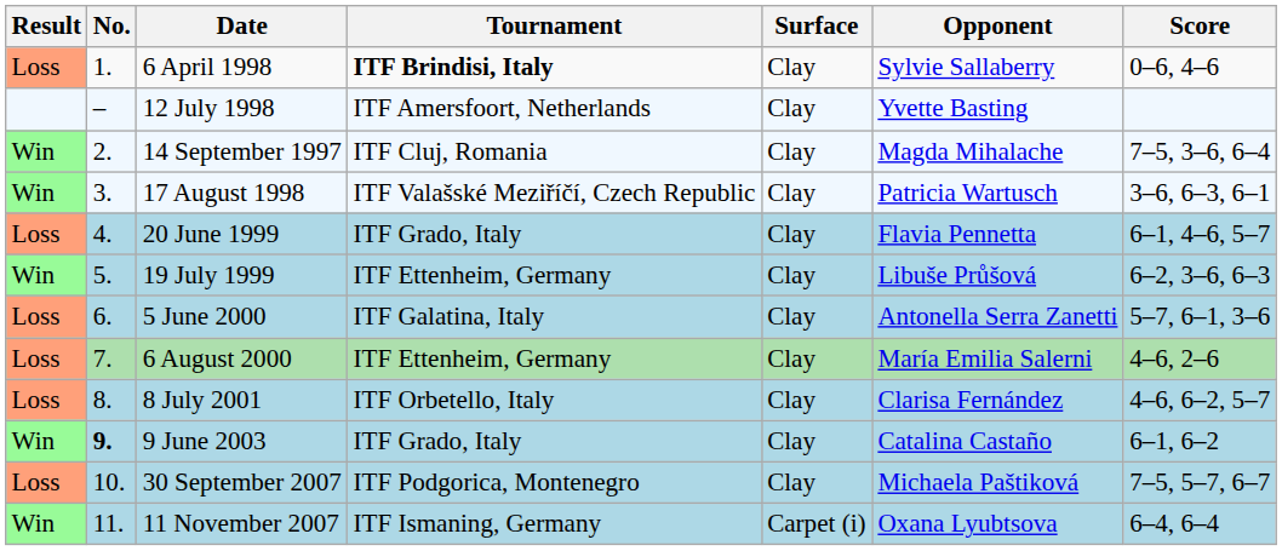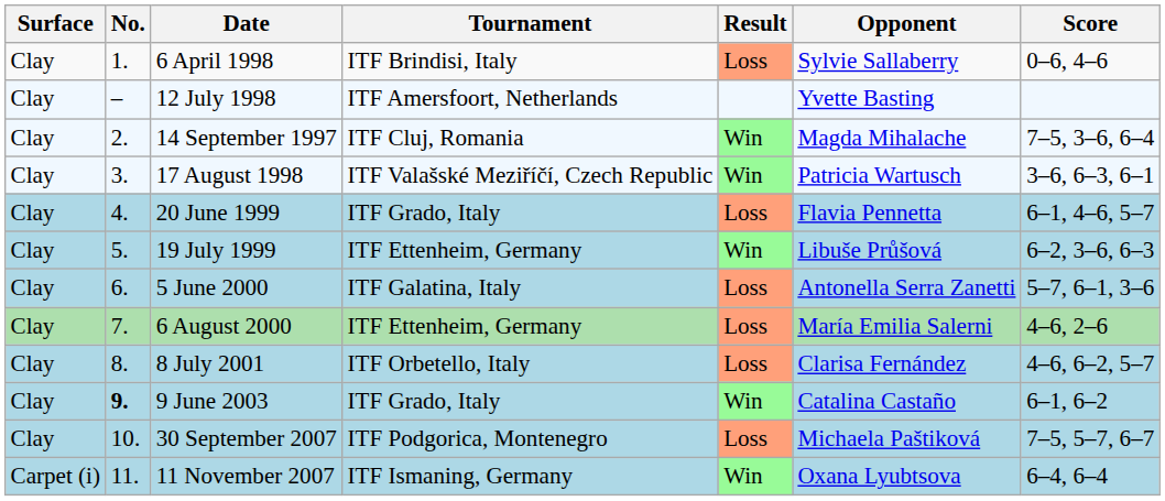 <table class="sortable wikitable" style=font-size:97%>
 <tr>
-<th>Result</th>
+<th>Surface</th>
 <th>No.</th>
 <th>Date</th>
 <th>Tournament</th>
-<th>Surface</th>
+<th>Result</th>
 <th>Opponent</th>
 <th class="unsortable">Score</th>
 </tr>
 <tr>
-<td style="background:#ffa07a;">Loss</td>
+<td>Clay</td>
 <td>1.</td>
 <td>6 April 1998</td>
-<td><strong>ITF Brindisi, Italy</strong></td>
-<td>Clay</td>
+<td>ITF Brindisi, Italy</td>
+<td style="background:#ffa07a;">Loss</td>
 <td> <a href='#'>Sylvie Sallaberry</a></td>
 <td>0–6, 4–6</td>
 </tr>
 <tr style="background:#f0f8ff;">
-<td></td>
+<td>Clay</td>
 <td>–</td>
 <td>12 July 1998</td>
 <td>ITF Amersfoort, Netherlands</td>
-<td>Clay</td>
+<td></td>
 <td> <a href='#'>Yvette Basting</a></td>
 <td></td>
 </tr>
 <tr style="background:#f0f8ff;">
-<td style="background:#98fb98;">Win</td>
+<td>Clay</td>
 <td>2.</td>
 <td>14 September 1997</td>
 <td>ITF Cluj, Romania</td>
-<td>Clay</td>
+<td style="background:#98fb98;">Win</td>
 <td> <a href='#'>Magda Mihalache</a></td>
 <td>7–5, 3–6, 6–4</td>
 </tr>
 <tr style="background:#f0f8ff;">
-<td style="background:#98fb98;">Win</td>
+<td>Clay</td>
 <td>3.</td>
 <td>17 August 1998</td>
 <td>ITF Valašské Meziříčí, Czech Republic</td>
-<td>Clay</td>
+<td style="background:#98fb98;">Win</td>
 <td> <a href='#'>Patricia Wartusch</a></td>
 <td>3–6, 6–3, 6–1</td>
 </tr>
 <tr style="background:lightblue;">
-<td style="background:#ffa07a;">Loss</td>
+<td>Clay</td>
 <td>4.</td>
 <td>20 June 1999</td>
 <td>ITF Grado, Italy</td>
-<td>Clay</td>
+<td style="background:#ffa07a;">Loss</td>
 <td> <a href='#'>Flavia Pennetta</a></td>
 <td>6–1, 4–6, 5–7</td>
 </tr>
 <tr style="background:lightblue;">
-<td style="background:#98fb98;">Win</td>
+<td>Clay</td>
 <td>5.</td>
 <td>19 July 1999</td>
 <td>ITF Ettenheim, Germany</td>
-<td>Clay</td>
+<td style="background:#98fb98;">Win</td>
 <td> <a href='#'>Libuše Průšová</a></td>
 <td>6–2, 3–6, 6–3</td>
 </tr>
 <tr style="background:lightblue;">
-<td style="background:#ffa07a;">Loss</td>
+<td>Clay</td>
 <td>6.</td>
 <td>5 June 2000</td>
 <td>ITF Galatina, Italy</td>
-<td>Clay</td>
+<td style="background:#ffa07a;">Loss</td>
 <td> <a href='#'>Antonella Serra Zanetti</a></td>
 <td>5–7, 6–1, 3–6</td>
 </tr>
 <tr style="background:#addfad;">
-<td style="background:#ffa07a;">Loss</td>
+<td>Clay</td>
 <td>7.</td>
 <td>6 August 2000</td>
 <td>ITF Ettenheim, Germany</td>
-<td>Clay</td>
+<td style="background:#ffa07a;">Loss</td>
 <td> <a href='#'>María Emilia Salerni</a></td>
 <td>4–6, 2–6</td>
 </tr>
 <tr style="background:lightblue;">
-<td style="background:#ffa07a;">Loss</td>
+<td>Clay</td>
 <td>8.</td>
 <td>8 July 2001</td>
 <td>ITF Orbetello, Italy</td>
-<td>Clay</td>
+<td style="background:#ffa07a;">Loss</td>
 <td> <a href='#'>Clarisa Fernández</a></td>
 <td>4–6, 6–2, 5–7</td>
 </tr>
 <tr style="background:lightblue;">
-<td style="background:#98fb98;">Win</td>
+<td>Clay</td>
 <td><strong>9.</strong></td>
 <td>9 June 2003</td>
 <td>ITF Grado, Italy</td>
-<td>Clay</td>
+<td style="background:#98fb98;">Win</td>
 <td> <a href='#'>Catalina Castaño</a></td>
 <td>6–1, 6–2</td>
 </tr>
 <tr style="background:lightblue;">
-<td style="background:#ffa07a;">Loss</td>
+<td>Clay</td>
 <td>10.</td>
 <td>30 September 2007</td>
 <td>ITF Podgorica, Montenegro</td>
-<td>Clay</td>
+<td style="background:#ffa07a;">Loss</td>
 <td> <a href='#'>Michaela Paštiková</a></td>
 <td>7–5, 5–7, 6–7</td>
 </tr>
 <tr style="background:lightblue;">
-<td style="background:#98fb98;">Win</td>
+<td>Carpet (i)</td>
 <td>11.</td>
 <td>11 November 2007</td>
 <td>ITF Ismaning, Germany</td>
-<td>Carpet (i)</td>
+<td style="background:#98fb98;">Win</td>
 <td> <a href='#'>Oxana Lyubtsova</a></td>
 <td>6–4, 6–4</td>
 </tr>
 </table>
